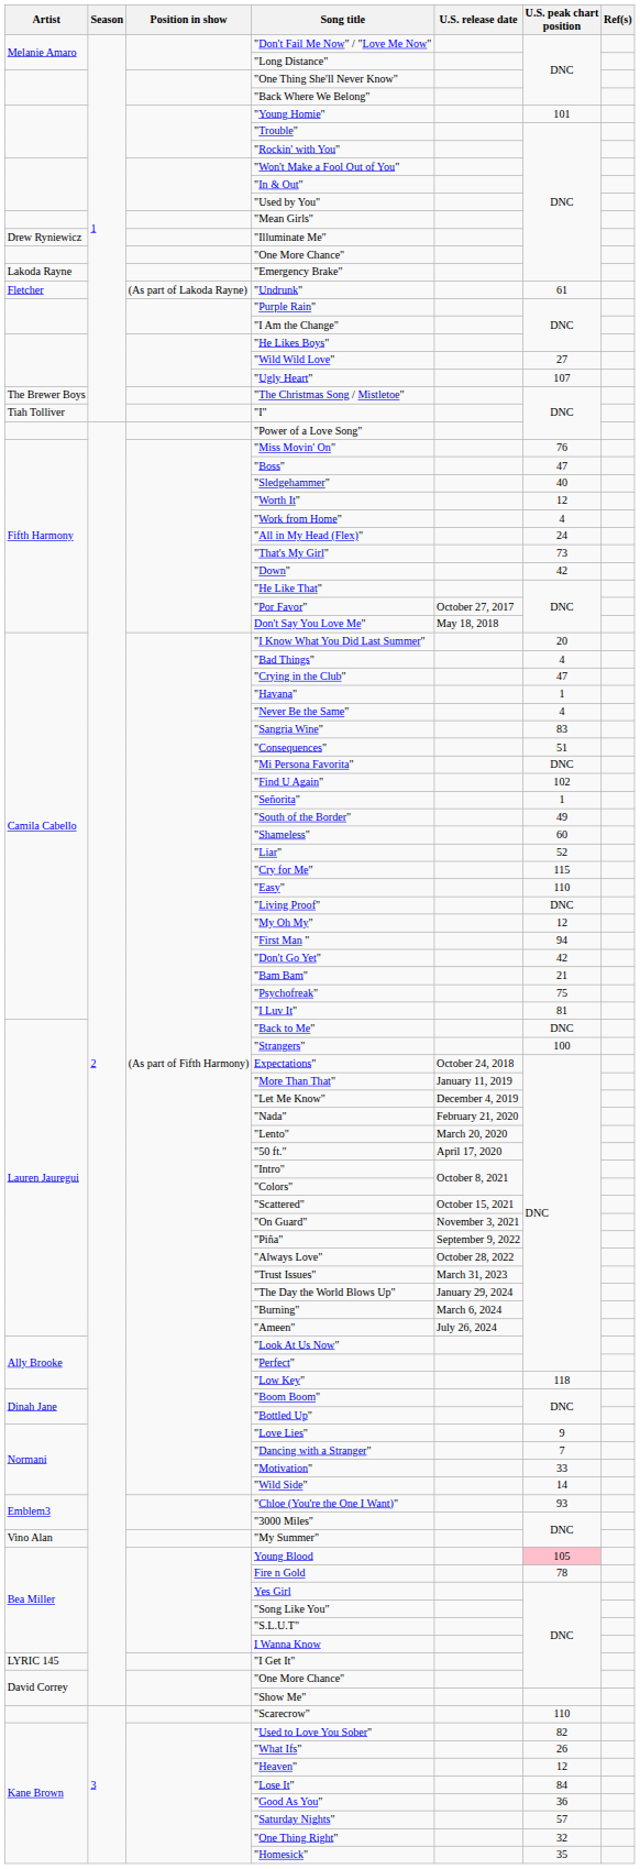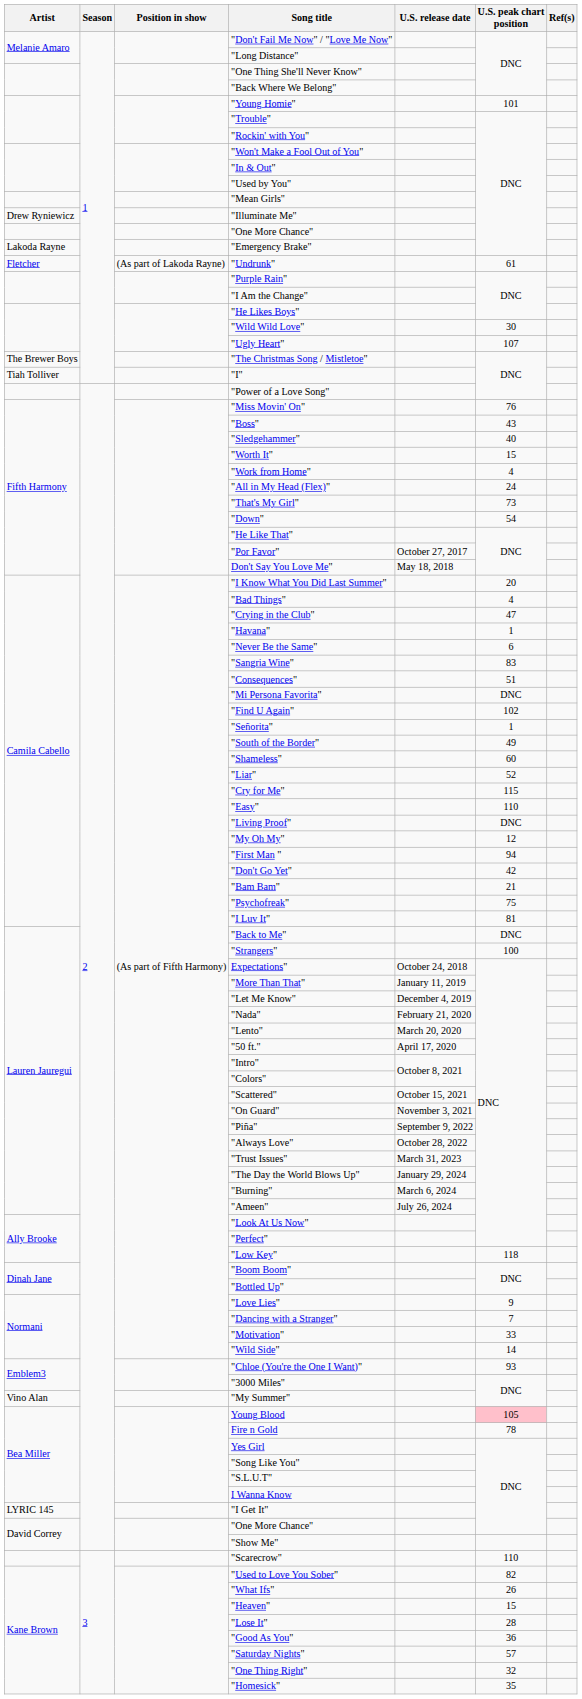 <table class="wikitable sortable">
 <tr>
 <th>Artist</th>
 <th>Season</th>
 <th>Position in show</th>
 <th>Song title</th>
 <th>U.S. release date</th>
 <th>U.S. peak chart<br>position</th>
 <th class="unsortable">Ref(s)</th>
 </tr>
 <tr>
 <td rowspan="2"><a href='#'>Melanie Amaro</a></td>
 <td rowspan="22"><a href='#'>1</a></td>
 <td rowspan="2"></td>
 <td>"<a href='#'>Don't Fail Me Now</a>" / "<a href='#'>Love Me Now</a>"</td>
 <td></td>
 <td style="text-align:center;"rowspan="4">DNC</td>
 <td></td>
 </tr>
 <tr>
 <td>"Long Distance"</td>
 <td></td>
 <td></td>
 </tr>
 <tr>
 <td rowspan=2></td>
 <td rowspan=2></td>
 <td>"One Thing She'll Never Know"</td>
 <td></td>
 <td></td>
 </tr>
 <tr>
 <td>"Back Where We Belong"</td>
 <td></td>
 <td></td>
 </tr>
 <tr>
 <td rowspan=3></td>
 <td rowspan=3></td>
 <td>"<a href='#'>Young Homie</a>"</td>
 <td></td>
 <td style="text-align:center;">101</td>
 <td></td>
 </tr>
 <tr>
 <td>"<a href='#'>Trouble</a>"</td>
 <td></td>
 <td style="text-align:center;" rowspan="9">DNC</td>
 <td></td>
 </tr>
 <tr>
 <td>"<a href='#'>Rockin' with You</a>"</td>
 <td></td>
 <td></td>
 </tr>
 <tr>
 <td rowspan=3></td>
 <td rowspan=3></td>
 <td>"<a href='#'>Won't Make a Fool Out of You</a>"</td>
 <td></td>
 <td></td>
 </tr>
 <tr>
 <td>"<a href='#'>In & Out</a>"</td>
 <td></td>
 <td></td>
 </tr>
 <tr>
 <td>"Used by You"</td>
 <td></td>
 <td></td>
 </tr>
 <tr>
 <td></td>
 <td></td>
 <td>"Mean Girls"</td>
 <td></td>
 <td></td>
 </tr>
 <tr>
 <td>Drew Ryniewicz</td>
 <td></td>
 <td>"Illuminate Me"</td>
 <td></td>
 <td></td>
 </tr>
 <tr>
 <td></td>
 <td></td>
 <td>"One More Chance"</td>
 <td></td>
 <td></td>
 </tr>
 <tr>
 <td>Lakoda Rayne</td>
 <td></td>
 <td>"Emergency Brake"</td>
 <td></td>
 <td></td>
 </tr>
 <tr>
 <td><a href='#'>Fletcher</a></td>
 <td> (As part of Lakoda Rayne)</td>
 <td>"<a href='#'>Undrunk</a>"</td>
 <td></td>
 <td style="text-align:center;">61</td>
 <td></td>
 </tr>
 <tr>
 <td rowspan=2></td>
 <td rowspan=2></td>
 <td>"<a href='#'>Purple Rain</a>"</td>
 <td></td>
 <td style="text-align:center;" rowspan=3>DNC</td>
 <td></td>
 </tr>
 <tr>
 <td>"I Am the Change"</td>
 <td></td>
 <td></td>
 </tr>
 <tr>
 <td rowspan=3></td>
 <td rowspan=3></td>
 <td>"<a href='#'>He Likes Boys</a>"</td>
 <td></td>
 <td></td>
 </tr>
 <tr>
 <td>"<a href='#'>Wild Wild Love</a>"</td>
 <td></td>
-<td style="text-align:center;">27</td>
+<td style="text-align:center;">30</td>
 <td></td>
 </tr>
 <tr>
 <td>"<a href='#'>Ugly Heart</a>"</td>
 <td></td>
 <td style="text-align:center;">107</td>
 <td></td>
 </tr>
 <tr>
 <td>The Brewer Boys</td>
 <td></td>
 <td>"<a href='#'>The Christmas Song</a> / <a href='#'>Mistletoe</a>"</td>
 <td></td>
 <td style="text-align:center;" rowspan="3">DNC</td>
 <td></td>
 </tr>
 <tr>
 <td>Tiah Tolliver</td>
 <td></td>
 <td>"I"</td>
 <td></td>
 <td></td>
 </tr>
 <tr>
 <td></td>
 <td rowspan="73"><a href='#'>2</a></td>
 <td></td>
 <td>"Power of a Love Song"</td>
 <td></td>
 <td></td>
 </tr>
 <tr>
 <td rowspan="11"><a href='#'>Fifth Harmony</a></td>
 <td rowspan="11"></td>
 <td>"<a href='#'>Miss Movin' On</a>"</td>
 <td></td>
 <td style="text-align:center;">76</td>
 <td></td>
 </tr>
 <tr>
 <td>"<a href='#'>Boss</a>"</td>
 <td></td>
-<td style="text-align:center;">47</td>
+<td style="text-align:center;">43</td>
 <td></td>
 </tr>
 <tr>
 <td>"<a href='#'>Sledgehammer</a>"</td>
 <td></td>
 <td style="text-align:center;">40</td>
 <td></td>
 </tr>
 <tr>
 <td>"<a href='#'>Worth It</a>"</td>
 <td></td>
-<td style="text-align:center;">12</td>
+<td style="text-align:center;">15</td>
 <td></td>
 </tr>
 <tr>
 <td>"<a href='#'>Work from Home</a>"</td>
 <td></td>
 <td style="text-align:center;">4</td>
 <td></td>
 </tr>
 <tr>
 <td>"<a href='#'>All in My Head (Flex)</a>"</td>
 <td></td>
 <td style="text-align:center;">24</td>
 <td></td>
 </tr>
 <tr>
 <td>"<a href='#'>That's My Girl</a>"</td>
 <td></td>
 <td style="text-align:center;">73</td>
 <td></td>
 </tr>
 <tr>
 <td>"<a href='#'>Down</a>"</td>
 <td></td>
-<td style="text-align:center;">42</td>
+<td style="text-align:center;">54</td>
 <td></td>
 </tr>
 <tr>
 <td>"<a href='#'>He Like That</a>"</td>
 <td></td>
 <td rowspan="3" style="text-align:center;">DNC</td>
 <td></td>
 </tr>
 <tr>
 <td>"<a href='#'>Por Favor</a>"</td>
 <td>October 27, 2017</td>
 <td></td>
 </tr>
 <tr>
 <td><a href='#'>Don't Say You Love Me</a>"</td>
 <td>May 18, 2018</td>
 <td></td>
 </tr>
 <tr>
 <td rowspan="22"><a href='#'>Camila Cabello</a></td>
 <td rowspan="49"> (As part of Fifth Harmony)</td>
 <td>"<a href='#'>I Know What You Did Last Summer</a>"</td>
 <td></td>
 <td style="text-align:center;">20</td>
 <td></td>
 </tr>
 <tr>
 <td>"<a href='#'>Bad Things</a>"</td>
 <td></td>
 <td style="text-align:center;">4</td>
 <td></td>
 </tr>
 <tr>
 <td>"<a href='#'>Crying in the Club</a>"</td>
 <td></td>
 <td style="text-align:center;">47</td>
 <td></td>
 </tr>
 <tr>
 <td>"<a href='#'>Havana</a>"</td>
 <td></td>
 <td style="text-align:center;">1</td>
 <td></td>
 </tr>
 <tr>
 <td>"<a href='#'>Never Be the Same</a>"</td>
 <td></td>
-<td style="text-align:center;">4</td>
+<td style="text-align:center;">6</td>
 <td></td>
 </tr>
 <tr>
 <td>"<a href='#'>Sangria Wine</a>"</td>
 <td></td>
 <td style="text-align:center;">83</td>
 <td></td>
 </tr>
 <tr>
 <td>"<a href='#'>Consequences</a>"</td>
 <td></td>
 <td style="text-align:center;">51</td>
 <td></td>
 </tr>
 <tr>
 <td>"<a href='#'>Mi Persona Favorita</a>"</td>
 <td></td>
 <td style="text-align:center;">DNC</td>
 <td></td>
 </tr>
 <tr>
 <td>"<a href='#'>Find U Again</a>"</td>
 <td></td>
 <td style="text-align:center;">102</td>
 <td></td>
 </tr>
 <tr>
 <td>"<a href='#'>Señorita</a>"</td>
 <td></td>
 <td style="text-align:center;">1</td>
 <td></td>
 </tr>
 <tr>
 <td>"<a href='#'>South of the Border</a>"</td>
 <td></td>
 <td style="text-align:center;">49</td>
 <td></td>
 </tr>
 <tr>
 <td>"<a href='#'>Shameless</a>"</td>
 <td></td>
 <td style="text-align:center;">60</td>
 <td></td>
 </tr>
 <tr>
 <td>"<a href='#'>Liar</a>"</td>
 <td></td>
 <td style="text-align:center;">52</td>
 <td></td>
 </tr>
 <tr>
 <td>"<a href='#'>Cry for Me</a>"</td>
 <td></td>
 <td style="text-align:center;">115</td>
 <td></td>
 </tr>
 <tr>
 <td>"<a href='#'>Easy</a>"</td>
 <td></td>
 <td style="text-align:center;">110</td>
 <td></td>
 </tr>
 <tr>
 <td>"<a href='#'>Living Proof</a>"</td>
 <td></td>
 <td style="text-align:center;">DNC</td>
 <td></td>
 </tr>
 <tr>
 <td>"<a href='#'>My Oh My</a>"</td>
 <td></td>
 <td style="text-align:center;">12</td>
 <td></td>
 </tr>
 <tr>
 <td>"<a href='#'>First Man</a> "</td>
 <td></td>
 <td style="text-align:center;">94</td>
 <td></td>
 </tr>
 <tr>
 <td>"<a href='#'>Don't Go Yet</a>"</td>
 <td></td>
 <td style="text-align:center;">42</td>
 <td></td>
 </tr>
 <tr>
 <td>"<a href='#'>Bam Bam</a>"</td>
 <td></td>
 <td style="text-align:center;">21</td>
 <td></td>
 </tr>
 <tr>
 <td>"<a href='#'>Psychofreak</a>"</td>
 <td></td>
 <td style="text-align:center;">75</td>
 <td></td>
 </tr>
 <tr>
 <td>"<a href='#'>I Luv It</a>"</td>
 <td></td>
 <td style="text-align:center;">81</td>
 <td></td>
 </tr>
 <tr>
 <td rowspan="18"><a href='#'>Lauren Jauregui</a></td>
 <td>"<a href='#'>Back to Me</a>"</td>
 <td></td>
 <td style="text-align:center;">DNC</td>
 <td></td>
 </tr>
 <tr>
 <td>"<a href='#'>Strangers</a>"</td>
 <td></td>
 <td style="text-align:center;">100</td>
 <td></td>
 </tr>
 <tr>
 <td><a href='#'>Expectations</a>"</td>
 <td>October 24, 2018</td>
 <td rowspan="18">DNC</td>
 <td></td>
 </tr>
 <tr>
 <td>"<a href='#'>More Than That</a>"</td>
 <td>January 11, 2019</td>
 <td></td>
 </tr>
 <tr>
 <td>"Let Me Know"</td>
 <td>December 4, 2019</td>
 <td></td>
 </tr>
 <tr>
 <td>"Nada"</td>
 <td>February 21, 2020</td>
 <td></td>
 </tr>
 <tr>
 <td>"Lento"</td>
 <td>March 20, 2020</td>
 <td></td>
 </tr>
 <tr>
 <td>"50 ft."</td>
 <td>April 17, 2020</td>
 <td></td>
 </tr>
 <tr>
 <td>"Intro"</td>
 <td rowspan="2">October 8, 2021</td>
 <td></td>
 </tr>
 <tr>
 <td>"Colors"</td>
 <td></td>
 </tr>
 <tr>
 <td>"Scattered"</td>
 <td>October 15, 2021</td>
 <td></td>
 </tr>
 <tr>
 <td>"On Guard"</td>
 <td>November 3, 2021</td>
 <td></td>
 </tr>
 <tr>
 <td>"Piña"</td>
 <td>September 9, 2022</td>
 <td></td>
 </tr>
 <tr>
 <td>"Always Love"</td>
 <td>October 28, 2022</td>
 <td></td>
 </tr>
 <tr>
 <td>"Trust Issues"</td>
 <td>March 31, 2023</td>
 <td></td>
 </tr>
 <tr>
 <td>"The Day the World Blows Up"</td>
 <td>January 29, 2024</td>
 <td></td>
 </tr>
 <tr>
 <td>"Burning"</td>
 <td>March 6, 2024</td>
 <td></td>
 </tr>
 <tr>
 <td>"Ameen"</td>
 <td>July 26, 2024</td>
 <td></td>
 </tr>
 <tr>
 <td rowspan="3"><a href='#'>Ally Brooke</a></td>
 <td>"<a href='#'>Look At Us Now</a>"</td>
 <td></td>
 <td></td>
 </tr>
 <tr>
 <td>"<a href='#'>Perfect</a>"</td>
 <td></td>
 <td></td>
 </tr>
 <tr>
 <td>"<a href='#'>Low Key</a>"</td>
 <td></td>
 <td style="text-align:center;">118</td>
 <td></td>
 </tr>
 <tr>
 <td rowspan="2"><a href='#'>Dinah Jane</a></td>
 <td>"<a href='#'>Boom Boom</a>"</td>
 <td></td>
 <td style="text-align:center;" rowspan="2">DNC</td>
 <td></td>
 </tr>
 <tr>
 <td>"<a href='#'>Bottled Up</a>"</td>
 <td></td>
 <td></td>
 </tr>
 <tr>
 <td rowspan="4"><a href='#'>Normani</a></td>
 <td>"<a href='#'>Love Lies</a>"</td>
 <td></td>
 <td style="text-align:center;">9</td>
 <td></td>
 </tr>
 <tr>
 <td>"<a href='#'>Dancing with a Stranger</a>"</td>
 <td></td>
 <td style="text-align:center;">7</td>
 <td></td>
 </tr>
 <tr>
 <td>"<a href='#'>Motivation</a>"</td>
 <td></td>
 <td style="text-align:center;">33</td>
 <td></td>
 </tr>
 <tr>
 <td>"<a href='#'>Wild Side</a>"</td>
 <td></td>
 <td style="text-align:center;">14</td>
 <td></td>
 </tr>
 <tr>
 <td rowspan="2"><a href='#'>Emblem3</a></td>
 <td rowspan=2></td>
 <td>"<a href='#'>Chloe (You're the One I Want)</a>"</td>
 <td></td>
 <td style="text-align:center;">93</td>
 <td></td>
 </tr>
 <tr>
 <td>"3000 Miles"</td>
 <td></td>
 <td style="text-align:center;" rowspan="2">DNC</td>
 <td></td>
 </tr>
 <tr>
 <td>Vino Alan</td>
 <td></td>
 <td>"My Summer"</td>
 <td></td>
 <td></td>
 </tr>
 <tr>
 <td rowspan="6"><a href='#'>Bea Miller</a></td>
 <td rowspan=6></td>
 <td><a href='#'>Young Blood</a></td>
 <td></td>
 <td style="background: pink; text-align:center;">105</td>
 <td></td>
 </tr>
 <tr>
 <td><a href='#'>Fire n Gold</a></td>
 <td></td>
 <td style="text-align:center;">78</td>
 <td></td>
 </tr>
 <tr>
 <td><a href='#'>Yes Girl</a></td>
 <td></td>
 <td style="text-align:center;" rowspan="6">DNC</td>
 <td></td>
 </tr>
 <tr>
 <td>"Song Like You"</td>
 <td></td>
 <td></td>
 </tr>
 <tr>
 <td>"S.L.U.T"</td>
 <td></td>
 <td></td>
 </tr>
 <tr>
 <td><a href='#'>I Wanna Know</a></td>
 <td></td>
 <td></td>
 </tr>
 <tr>
 <td>LYRIC 145</td>
 <td></td>
 <td>"I Get It"</td>
 <td></td>
 <td></td>
 </tr>
 <tr>
 <td rowspan=2>David Correy</td>
 <td rowspan="2"></td>
 <td>"One More Chance"</td>
 <td></td>
 <td></td>
 </tr>
 <tr>
 <td>"Show Me"</td>
 <td></td>
 <td></td>
 <td></td>
 </tr>
 <tr>
 <td></td>
 <td rowspan="24"><a href='#'>3</a></td>
 <td></td>
 <td>"Scarecrow"</td>
 <td></td>
 <td style="text-align:center;">110</td>
 <td></td>
 </tr>
 <tr>
 <td rowspan="9"><a href='#'>Kane Brown</a></td>
 <td rowspan="9"></td>
 <td>"<a href='#'>Used to Love You Sober</a>"</td>
 <td></td>
 <td style="text-align:center;">82</td>
 <td></td>
 </tr>
 <tr>
 <td>"<a href='#'>What Ifs</a>"</td>
 <td></td>
 <td style="text-align:center;">26</td>
 <td></td>
 </tr>
 <tr>
 <td>"<a href='#'>Heaven</a>"</td>
 <td></td>
-<td style="text-align:center;">12</td>
+<td style="text-align:center;">15</td>
 <td></td>
 </tr>
 <tr>
 <td>"<a href='#'>Lose It</a>"</td>
 <td></td>
-<td style="text-align:center;">84</td>
+<td style="text-align:center;">28</td>
 <td></td>
 </tr>
 <tr>
 <td>"<a href='#'>Good As You</a>"</td>
 <td></td>
 <td style="text-align:center;">36</td>
 <td></td>
 </tr>
 <tr>
 <td>"<a href='#'>Saturday Nights</a>"</td>
 <td></td>
 <td style="text-align:center;">57</td>
 <td></td>
 </tr>
 <tr>
 <td>"<a href='#'>One Thing Right</a>"</td>
 <td></td>
 <td style="text-align:center;">32</td>
 <td></td>
 </tr>
 <tr>
 <td>"<a href='#'>Homesick</a>"</td>
 <td></td>
 <td style="text-align:center;">35</td>
 <td></td>
 </tr>
 </table>
